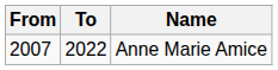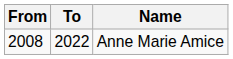 <table class="wikitable">
 <tr>
 <th>From</th>
 <th>To</th>
 <th>Name</th>
 </tr>
 <tr>
-<td>2007</td>
+<td>2008</td>
 <td>2022</td>
 <td>Anne Marie Amice</td>
 </tr>
 </table>
